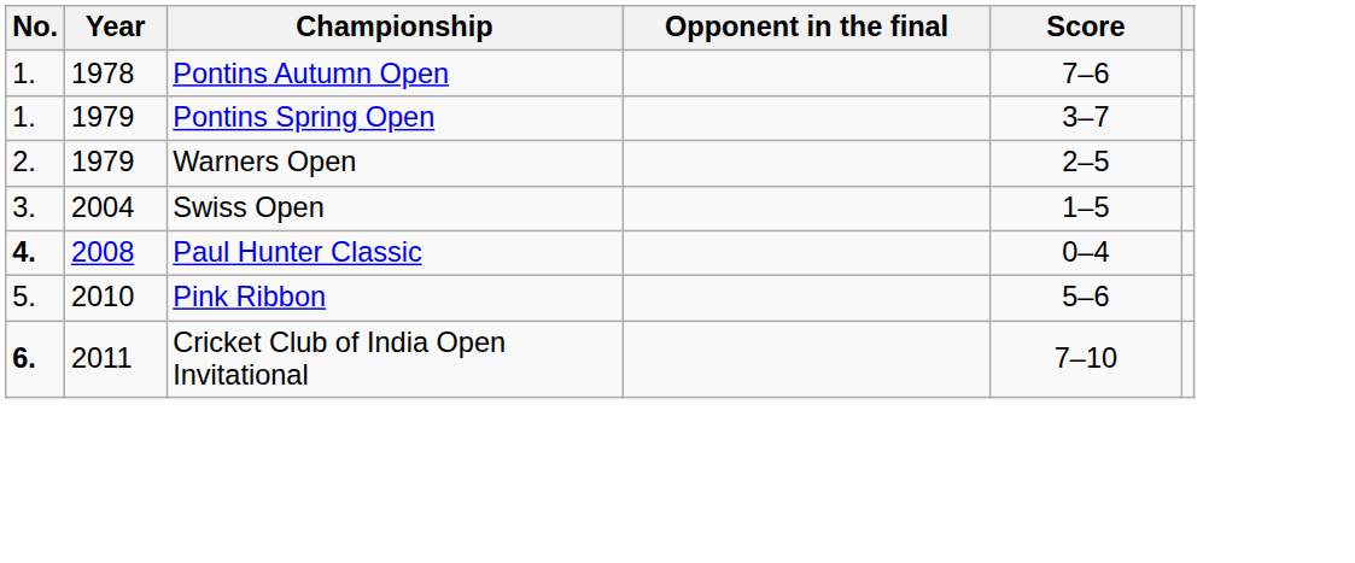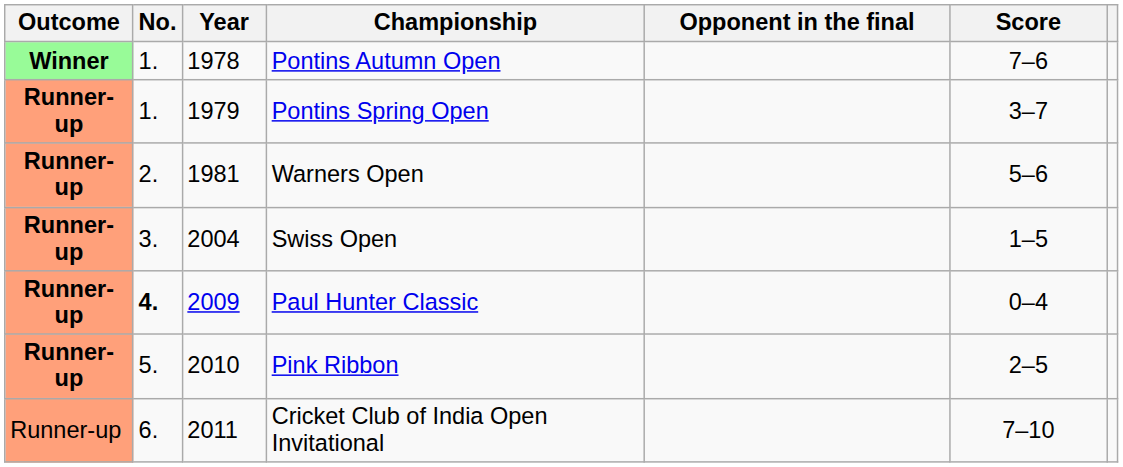 <table class="sortable wikitable plainrowheaders">
 <tr>
+<th scope="col" width="80">Outcome</th>
 <th scope="col" width="20">No.</th>
 <th scope="col" width="50">Year</th>
 <th scope="col" width="250">Championship</th>
 <th scope="col" width="200">Opponent in the final</th>
 <th scope="col" width="100">Score</th>
 <th scope="col" class=unsortable></th>
 </tr>
 <tr>
+<th scope="row" style="background:#98FB98">Winner</th>
 <td>1.</td>
 <td>1978</td>
 <td><a href='#'>Pontins Autumn Open</a></td>
 <td data-sort-value="Hood, Sid"></td>
 <td align="center">7–6</td>
 <td></td>
 </tr>
 <tr>
+<th scope="row" style="background:#ffa07a;">Runner-up</th>
 <td>1.</td>
 <td>1979</td>
 <td><a href='#'>Pontins Spring Open</a></td>
 <td data-sort-value="Davis, Steve"></td>
 <td align="center">3–7</td>
 <td></td>
 </tr>
 <tr>
+<th scope="row" style="background:#ffa07a;">Runner-up</th>
 <td>2.</td>
-<td>1979</td>
+<td>1981</td>
 <td>Warners Open</td>
 <td data-sort-value="Meo, Tony"></td>
-<td align="center">2–5</td>
+<td align="center">5–6</td>
 <td></td>
 </tr>
 <tr>
+<th scope="row" style="background:#ffa07a;">Runner-up</th>
 <td>3.</td>
 <td>2004</td>
 <td>Swiss Open</td>
 <td data-sort-value="McCulloch, Ian"></td>
 <td align="center">1–5</td>
 <td></td>
 </tr>
 <tr>
+<th scope="row" style="background:#ffa07a;">Runner-up</th>
 <td><strong>4.</strong></td>
-<td><a href='#'>2008</a></td>
+<td><a href='#'>2009</a></td>
 <td><a href='#'>Paul Hunter Classic</a></td>
 <td data-sort-value="Murphy, Shaun"></td>
 <td align="center">0–4</td>
 <td></td>
 </tr>
 <tr>
+<th scope="row" style="background:#ffa07a;">Runner-up</th>
 <td>5.</td>
 <td>2010</td>
 <td><a href='#'>Pink Ribbon</a></td>
 <td data-sort-value="Holt, Michael"></td>
-<td align="center">5–6</td>
+<td align="center">2–5</td>
 <td></td>
 </tr>
 <tr>
-<td><strong>6.</strong></td>
+<td style="background:#ffa07a;">Runner-up</td>
+<td>6.</td>
 <td>2011</td>
 <td>Cricket Club of India Open Invitational</td>
 <td data-sort-value="Lee, Stephen"></td>
 <td align="center">7–10</td>
 <td></td>
 </tr>
 </table>
